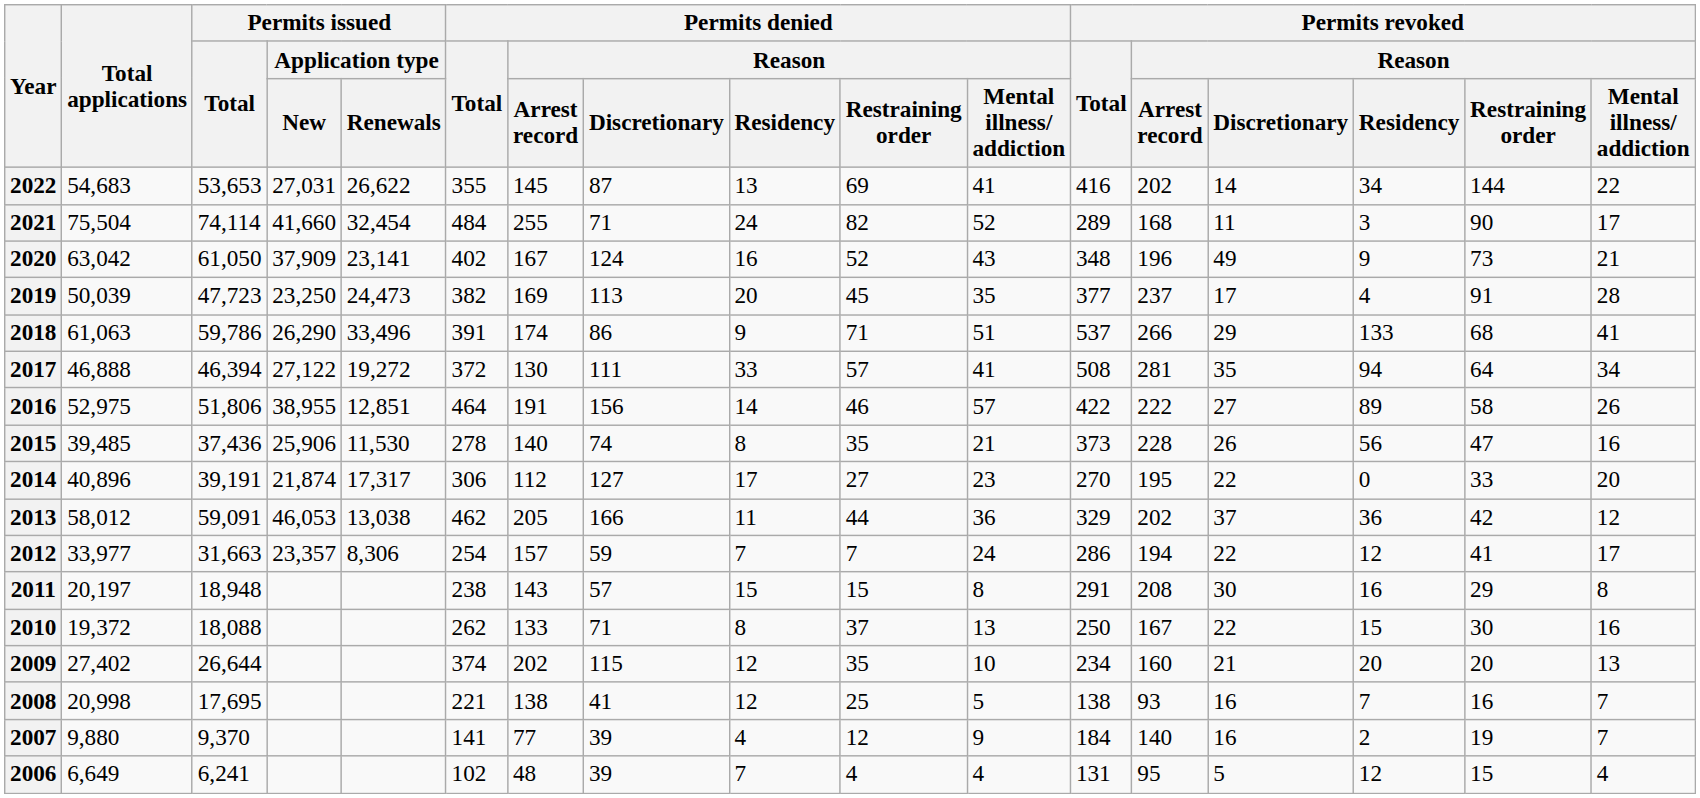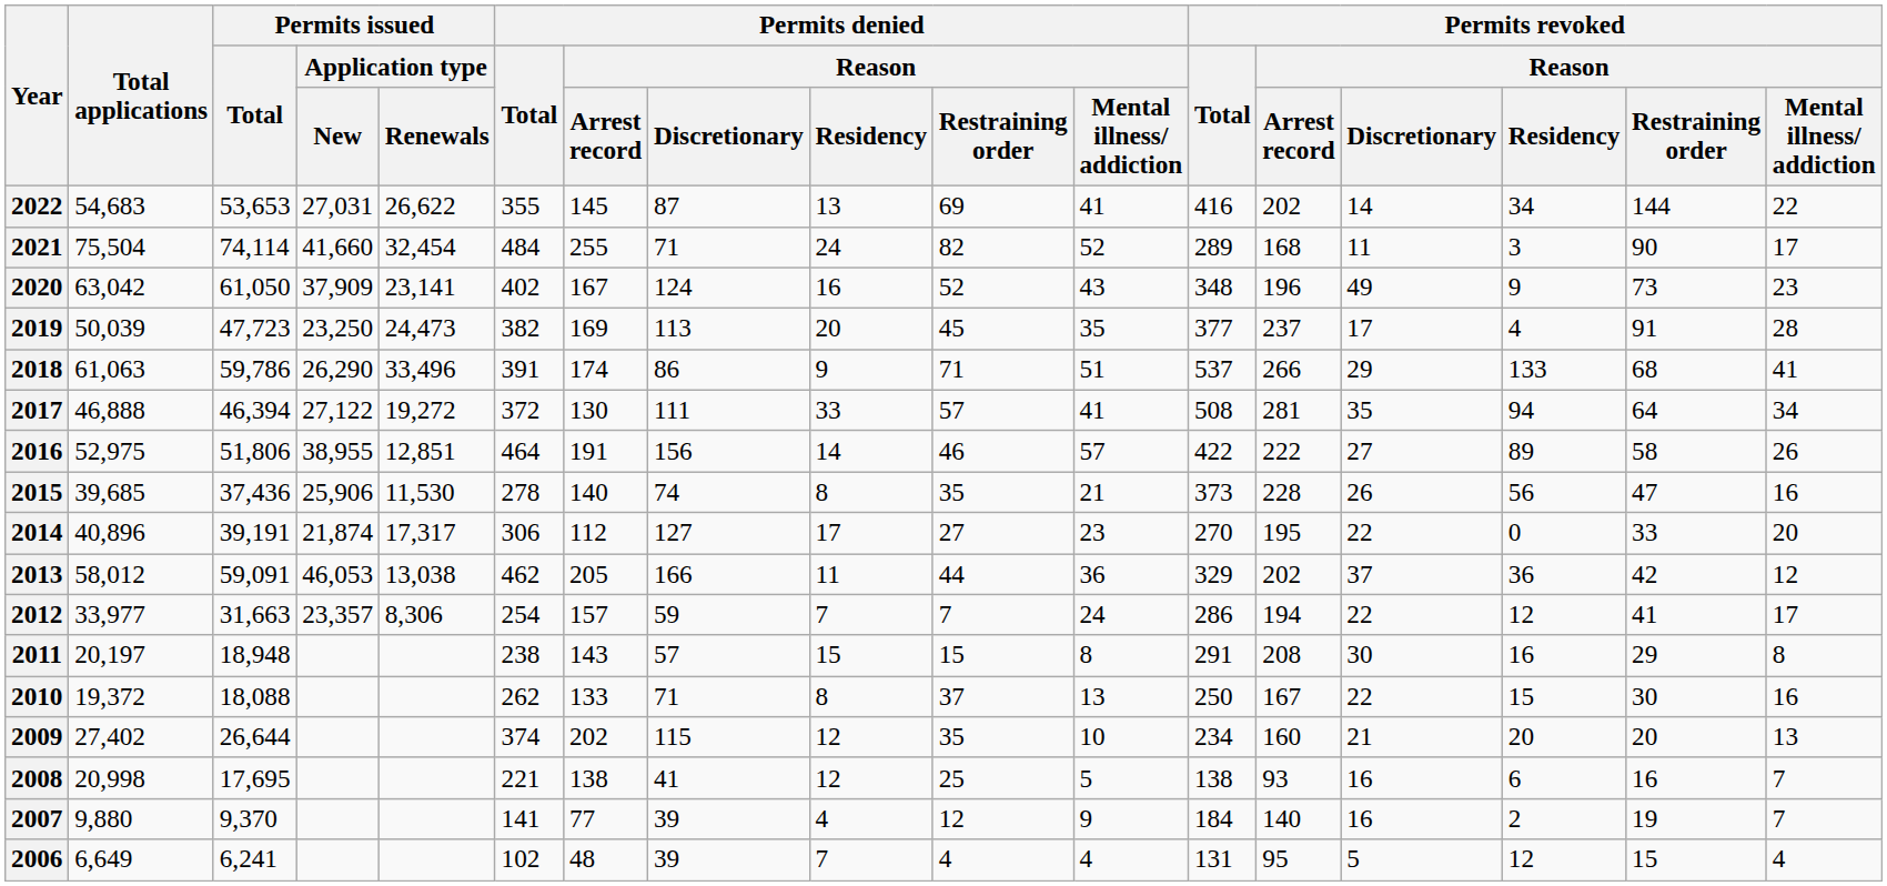 <table class="wikitable collapsible sortable">
 <tr>
 <th ! rowspan=3>Year</th>
 <th ! rowspan=3>Total applications</th>
 <th colspan=3>Permits issued</th>
 <th colspan=6>Permits denied</th>
 <th colspan=6>Permits revoked</th>
 </tr>
 <tr>
 <th rowspan=2>Total</th>
 <th colspan=2>Application type</th>
 <th rowspan=2>Total</th>
 <th colspan=5>Reason</th>
 <th rowspan=2>Total</th>
 <th colspan=5>Reason</th>
 </tr>
 <tr>
 <th>New</th>
 <th>Renewals</th>
 <th>Arrest record</th>
 <th>Discretionary</th>
 <th>Residency</th>
 <th>Restraining order</th>
 <th>Mental illness/ addiction</th>
 <th>Arrest record</th>
 <th>Discretionary</th>
 <th>Residency</th>
 <th>Restraining order</th>
 <th>Mental illness/ addiction</th>
 </tr>
 <tr>
 <th>2022</th>
 <td>54,683</td>
 <td>53,653</td>
 <td>27,031</td>
 <td>26,622</td>
 <td>355</td>
 <td>145</td>
 <td>87</td>
 <td>13</td>
 <td>69</td>
 <td>41</td>
 <td>416</td>
 <td>202</td>
 <td>14</td>
 <td>34</td>
 <td>144</td>
 <td>22</td>
 </tr>
 <tr>
 <th>2021</th>
 <td>75,504</td>
 <td>74,114</td>
 <td>41,660</td>
 <td>32,454</td>
 <td>484</td>
 <td>255</td>
 <td>71</td>
 <td>24</td>
 <td>82</td>
 <td>52</td>
 <td>289</td>
 <td>168</td>
 <td>11</td>
 <td>3</td>
 <td>90</td>
 <td>17</td>
 </tr>
 <tr>
 <th>2020</th>
 <td>63,042</td>
 <td>61,050</td>
 <td>37,909</td>
 <td>23,141</td>
 <td>402</td>
 <td>167</td>
 <td>124</td>
 <td>16</td>
 <td>52</td>
 <td>43</td>
 <td>348</td>
 <td>196</td>
 <td>49</td>
 <td>9</td>
 <td>73</td>
-<td>21</td>
+<td>23</td>
 </tr>
 <tr>
 <th>2019</th>
 <td>50,039</td>
 <td>47,723</td>
 <td>23,250</td>
 <td>24,473</td>
 <td>382</td>
 <td>169</td>
 <td>113</td>
 <td>20</td>
 <td>45</td>
 <td>35</td>
 <td>377</td>
 <td>237</td>
 <td>17</td>
 <td>4</td>
 <td>91</td>
 <td>28</td>
 </tr>
 <tr>
 <th>2018</th>
 <td>61,063</td>
 <td>59,786</td>
 <td>26,290</td>
 <td>33,496</td>
 <td>391</td>
 <td>174</td>
 <td>86</td>
 <td>9</td>
 <td>71</td>
 <td>51</td>
 <td>537</td>
 <td>266</td>
 <td>29</td>
 <td>133</td>
 <td>68</td>
 <td>41</td>
 </tr>
 <tr>
 <th>2017</th>
 <td>46,888</td>
 <td>46,394</td>
 <td>27,122</td>
 <td>19,272</td>
 <td>372</td>
 <td>130</td>
 <td>111</td>
 <td>33</td>
 <td>57</td>
 <td>41</td>
 <td>508</td>
 <td>281</td>
 <td>35</td>
 <td>94</td>
 <td>64</td>
 <td>34</td>
 </tr>
 <tr>
 <th>2016</th>
 <td>52,975</td>
 <td>51,806</td>
 <td>38,955</td>
 <td>12,851</td>
 <td>464</td>
 <td>191</td>
 <td>156</td>
 <td>14</td>
 <td>46</td>
 <td>57</td>
 <td>422</td>
 <td>222</td>
 <td>27</td>
 <td>89</td>
 <td>58</td>
 <td>26</td>
 </tr>
 <tr>
 <th>2015</th>
-<td>39,485</td>
+<td>39,685</td>
 <td>37,436</td>
 <td>25,906</td>
 <td>11,530</td>
 <td>278</td>
 <td>140</td>
 <td>74</td>
 <td>8</td>
 <td>35</td>
 <td>21</td>
 <td>373</td>
 <td>228</td>
 <td>26</td>
 <td>56</td>
 <td>47</td>
 <td>16</td>
 </tr>
 <tr>
 <th>2014</th>
 <td>40,896</td>
 <td>39,191</td>
 <td>21,874</td>
 <td>17,317</td>
 <td>306</td>
 <td>112</td>
 <td>127</td>
 <td>17</td>
 <td>27</td>
 <td>23</td>
 <td>270</td>
 <td>195</td>
 <td>22</td>
 <td>0</td>
 <td>33</td>
 <td>20</td>
 </tr>
 <tr>
 <th>2013</th>
 <td>58,012</td>
 <td>59,091</td>
 <td>46,053</td>
 <td>13,038</td>
 <td>462</td>
 <td>205</td>
 <td>166</td>
 <td>11</td>
 <td>44</td>
 <td>36</td>
 <td>329</td>
 <td>202</td>
 <td>37</td>
 <td>36</td>
 <td>42</td>
 <td>12</td>
 </tr>
 <tr>
 <th>2012</th>
 <td>33,977</td>
 <td>31,663</td>
 <td>23,357</td>
 <td>8,306</td>
 <td>254</td>
 <td>157</td>
 <td>59</td>
 <td>7</td>
 <td>7</td>
 <td>24</td>
 <td>286</td>
 <td>194</td>
 <td>22</td>
 <td>12</td>
 <td>41</td>
 <td>17</td>
 </tr>
 <tr>
 <th>2011</th>
 <td>20,197</td>
 <td>18,948</td>
 <td></td>
 <td></td>
 <td>238</td>
 <td>143</td>
 <td>57</td>
 <td>15</td>
 <td>15</td>
 <td>8</td>
 <td>291</td>
 <td>208</td>
 <td>30</td>
 <td>16</td>
 <td>29</td>
 <td>8</td>
 </tr>
 <tr>
 <th>2010</th>
 <td>19,372</td>
 <td>18,088</td>
 <td></td>
 <td></td>
 <td>262</td>
 <td>133</td>
 <td>71</td>
 <td>8</td>
 <td>37</td>
 <td>13</td>
 <td>250</td>
 <td>167</td>
 <td>22</td>
 <td>15</td>
 <td>30</td>
 <td>16</td>
 </tr>
 <tr>
 <th>2009</th>
 <td>27,402</td>
 <td>26,644</td>
 <td></td>
 <td></td>
 <td>374</td>
 <td>202</td>
 <td>115</td>
 <td>12</td>
 <td>35</td>
 <td>10</td>
 <td>234</td>
 <td>160</td>
 <td>21</td>
 <td>20</td>
 <td>20</td>
 <td>13</td>
 </tr>
 <tr>
 <th>2008</th>
 <td>20,998</td>
 <td>17,695</td>
 <td></td>
 <td></td>
 <td>221</td>
 <td>138</td>
 <td>41</td>
 <td>12</td>
 <td>25</td>
 <td>5</td>
 <td>138</td>
 <td>93</td>
 <td>16</td>
-<td>7</td>
+<td>6</td>
 <td>16</td>
 <td>7</td>
 </tr>
 <tr>
 <th>2007</th>
 <td>9,880</td>
 <td>9,370</td>
 <td></td>
 <td></td>
 <td>141</td>
 <td>77</td>
 <td>39</td>
 <td>4</td>
 <td>12</td>
 <td>9</td>
 <td>184</td>
 <td>140</td>
 <td>16</td>
 <td>2</td>
 <td>19</td>
 <td>7</td>
 </tr>
 <tr>
 <th>2006</th>
 <td>6,649</td>
 <td>6,241</td>
 <td></td>
 <td></td>
 <td>102</td>
 <td>48</td>
 <td>39</td>
 <td>7</td>
 <td>4</td>
 <td>4</td>
 <td>131</td>
 <td>95</td>
 <td>5</td>
 <td>12</td>
 <td>15</td>
 <td>4</td>
 </tr>
 </table>
